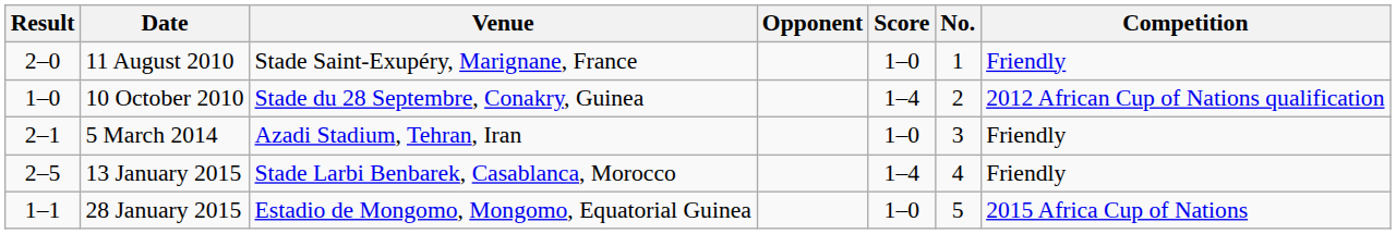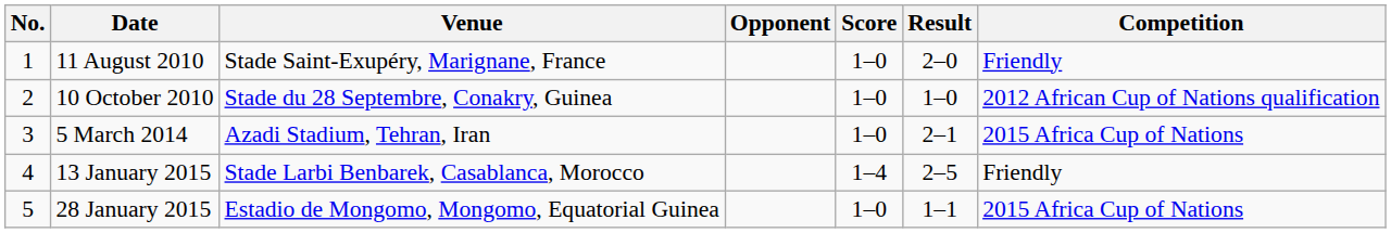 <table class="wikitable sortable">
 <tr>
-<th scope="col">Result</th>
+<th scope="col">No.</th>
 <th scope="col">Date</th>
 <th scope="col">Venue</th>
 <th scope="col">Opponent</th>
 <th scope="col">Score</th>
-<th scope="col">No.</th>
+<th scope="col">Result</th>
 <th scope="col">Competition</th>
 </tr>
 <tr>
-<td align="center">2–0</td>
+<td align="center">1</td>
 <td>11 August 2010</td>
 <td>Stade Saint-Exupéry, <a href='#'>Marignane</a>, France</td>
 <td></td>
 <td align="center">1–0</td>
-<td align="center">1</td>
+<td align="center">2–0</td>
 <td><a href='#'>Friendly</a></td>
 </tr>
 <tr>
-<td align="center">1–0</td>
+<td align="center">2</td>
 <td>10 October 2010</td>
 <td><a href='#'>Stade du 28 Septembre</a>, <a href='#'>Conakry</a>, Guinea</td>
 <td></td>
-<td align="center">1–4</td>
-<td align="center">2</td>
+<td align="center">1–0</td>
+<td align="center">1–0</td>
 <td><a href='#'>2012 African Cup of Nations qualification</a></td>
 </tr>
 <tr>
-<td align="center">2–1</td>
+<td align="center">3</td>
 <td>5 March 2014</td>
 <td><a href='#'>Azadi Stadium</a>, <a href='#'>Tehran</a>, Iran</td>
 <td></td>
 <td align="center">1–0</td>
-<td align="center">3</td>
-<td>Friendly</td>
+<td align="center">2–1</td>
+<td><a href='#'>2015 Africa Cup of Nations</a></td>
 </tr>
 <tr>
-<td align="center">2–5</td>
+<td align="center">4</td>
 <td>13 January 2015</td>
 <td><a href='#'>Stade Larbi Benbarek</a>, <a href='#'>Casablanca</a>, Morocco</td>
 <td></td>
 <td align="center">1–4</td>
-<td align="center">4</td>
+<td align="center">2–5</td>
 <td>Friendly</td>
 </tr>
 <tr>
-<td align="center">1–1</td>
+<td align="center">5</td>
 <td>28 January 2015</td>
 <td><a href='#'>Estadio de Mongomo</a>, <a href='#'>Mongomo</a>, Equatorial Guinea</td>
 <td></td>
 <td align="center">1–0</td>
-<td align="center">5</td>
+<td align="center">1–1</td>
 <td><a href='#'>2015 Africa Cup of Nations</a></td>
 </tr>
 </table>
